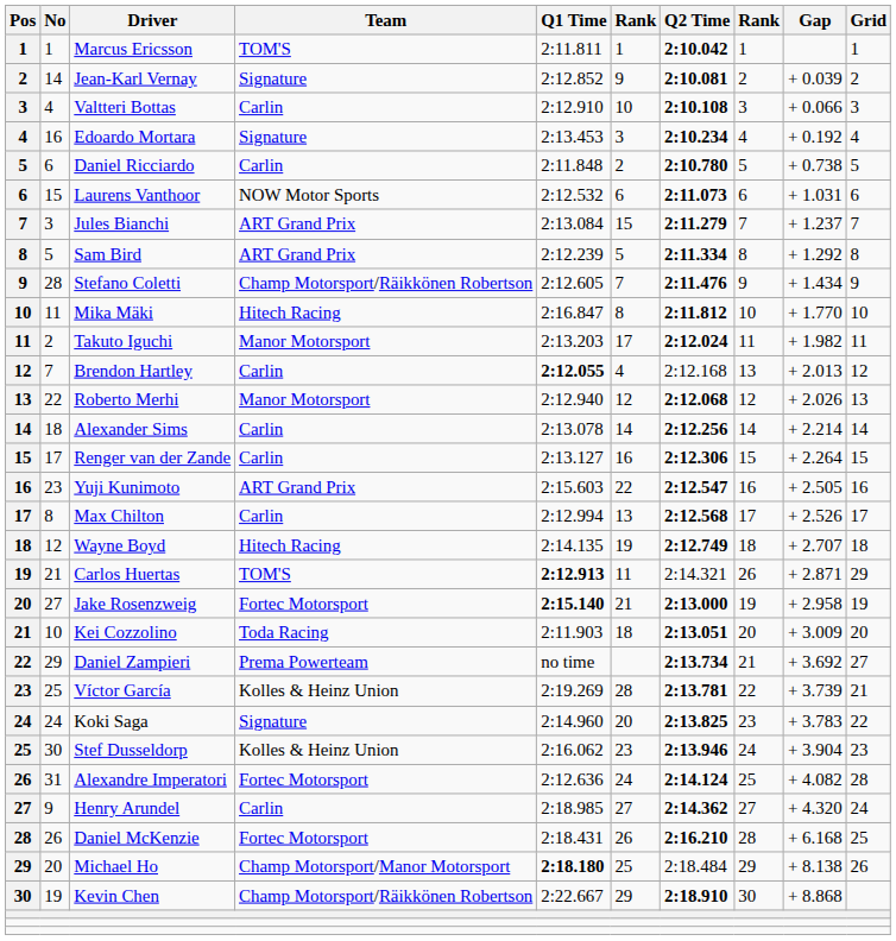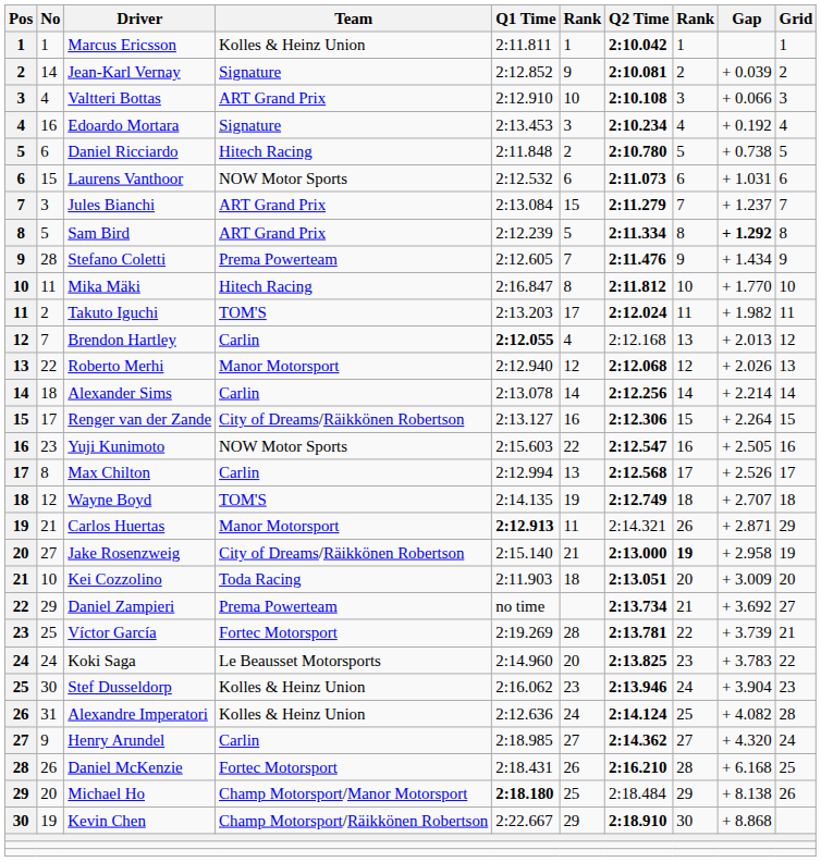 <table class="wikitable" style="font-size: 95%;">
 <tr>
 <th>Pos</th>
 <th>No</th>
 <th>Driver</th>
 <th>Team</th>
 <th>Q1 Time</th>
 <th>Rank</th>
 <th>Q2 Time</th>
 <th>Rank</th>
 <th>Gap</th>
 <th>Grid</th>
 </tr>
 <tr>
 <th>1</th>
 <td>1</td>
 <td> <a href='#'>Marcus Ericsson</a></td>
-<td><a href='#'>TOM'S</a></td>
+<td>Kolles & Heinz Union</td>
 <td>2:11.811</td>
 <td>1</td>
 <td><strong>2:10.042</strong></td>
 <td>1</td>
 <td></td>
 <td>1</td>
 </tr>
 <tr>
 <th>2</th>
 <td>14</td>
 <td> <a href='#'>Jean-Karl Vernay</a></td>
 <td><a href='#'>Signature</a></td>
 <td>2:12.852</td>
 <td>9</td>
 <td><strong>2:10.081</strong></td>
 <td>2</td>
 <td>+ 0.039</td>
 <td>2</td>
 </tr>
 <tr>
 <th>3</th>
 <td>4</td>
 <td> <a href='#'>Valtteri Bottas</a></td>
-<td><a href='#'>Carlin</a></td>
+<td><a href='#'>ART Grand Prix</a></td>
 <td>2:12.910</td>
 <td>10</td>
 <td><strong>2:10.108</strong></td>
 <td>3</td>
 <td>+ 0.066</td>
 <td>3</td>
 </tr>
 <tr>
 <th>4</th>
 <td>16</td>
 <td> <a href='#'>Edoardo Mortara</a></td>
 <td><a href='#'>Signature</a></td>
 <td>2:13.453</td>
 <td>3</td>
 <td><strong>2:10.234</strong></td>
 <td>4</td>
 <td>+ 0.192</td>
 <td>4</td>
 </tr>
 <tr>
 <th>5</th>
 <td>6</td>
 <td> <a href='#'>Daniel Ricciardo</a></td>
-<td><a href='#'>Carlin</a></td>
+<td><a href='#'>Hitech Racing</a></td>
 <td>2:11.848</td>
 <td>2</td>
 <td><strong>2:10.780</strong></td>
 <td>5</td>
 <td>+ 0.738</td>
 <td>5</td>
 </tr>
 <tr>
 <th>6</th>
 <td>15</td>
 <td> <a href='#'>Laurens Vanthoor</a></td>
 <td>NOW Motor Sports</td>
 <td>2:12.532</td>
 <td>6</td>
 <td><strong>2:11.073</strong></td>
 <td>6</td>
 <td>+ 1.031</td>
 <td>6</td>
 </tr>
 <tr>
 <th>7</th>
 <td>3</td>
 <td> <a href='#'>Jules Bianchi</a></td>
 <td><a href='#'>ART Grand Prix</a></td>
 <td>2:13.084</td>
 <td>15</td>
 <td><strong>2:11.279</strong></td>
 <td>7</td>
 <td>+ 1.237</td>
 <td>7</td>
 </tr>
 <tr>
 <th>8</th>
 <td>5</td>
 <td> <a href='#'>Sam Bird</a></td>
 <td><a href='#'>ART Grand Prix</a></td>
 <td>2:12.239</td>
 <td>5</td>
 <td><strong>2:11.334</strong></td>
 <td>8</td>
-<td>+ 1.292</td>
+<td><strong>+ 1.292</strong></td>
 <td>8</td>
 </tr>
 <tr>
 <th>9</th>
 <td>28</td>
 <td> <a href='#'>Stefano Coletti</a></td>
-<td><a href='#'>Champ Motorsport</a>/<a href='#'>Räikkönen Robertson</a></td>
+<td><a href='#'>Prema Powerteam</a></td>
 <td>2:12.605</td>
 <td>7</td>
 <td><strong>2:11.476</strong></td>
 <td>9</td>
 <td>+ 1.434</td>
 <td>9</td>
 </tr>
 <tr>
 <th>10</th>
 <td>11</td>
 <td> <a href='#'>Mika Mäki</a></td>
 <td><a href='#'>Hitech Racing</a></td>
 <td>2:16.847</td>
 <td>8</td>
 <td><strong>2:11.812</strong></td>
 <td>10</td>
 <td>+ 1.770</td>
 <td>10</td>
 </tr>
 <tr>
 <th>11</th>
 <td>2</td>
 <td> <a href='#'>Takuto Iguchi</a></td>
-<td><a href='#'>Manor Motorsport</a></td>
+<td><a href='#'>TOM'S</a></td>
 <td>2:13.203</td>
 <td>17</td>
 <td><strong>2:12.024</strong></td>
 <td>11</td>
 <td>+ 1.982</td>
 <td>11</td>
 </tr>
 <tr>
 <th>12</th>
 <td>7</td>
 <td> <a href='#'>Brendon Hartley</a></td>
 <td><a href='#'>Carlin</a></td>
 <td><strong>2:12.055</strong></td>
 <td>4</td>
 <td>2:12.168</td>
 <td>13</td>
 <td>+ 2.013</td>
 <td>12</td>
 </tr>
 <tr>
 <th>13</th>
 <td>22</td>
 <td> <a href='#'>Roberto Merhi</a></td>
 <td><a href='#'>Manor Motorsport</a></td>
 <td>2:12.940</td>
 <td>12</td>
 <td><strong>2:12.068</strong></td>
 <td>12</td>
 <td>+ 2.026</td>
 <td>13</td>
 </tr>
 <tr>
 <th>14</th>
 <td>18</td>
 <td> <a href='#'>Alexander Sims</a></td>
 <td><a href='#'>Carlin</a></td>
 <td>2:13.078</td>
 <td>14</td>
 <td><strong>2:12.256</strong></td>
 <td>14</td>
 <td>+ 2.214</td>
 <td>14</td>
 </tr>
 <tr>
 <th>15</th>
 <td>17</td>
 <td> <a href='#'>Renger van der Zande</a></td>
-<td><a href='#'>Carlin</a></td>
+<td><a href='#'>City of Dreams</a>/<a href='#'>Räikkönen Robertson</a></td>
 <td>2:13.127</td>
 <td>16</td>
 <td><strong>2:12.306</strong></td>
 <td>15</td>
 <td>+ 2.264</td>
 <td>15</td>
 </tr>
 <tr>
 <th>16</th>
 <td>23</td>
 <td> <a href='#'>Yuji Kunimoto</a></td>
-<td><a href='#'>ART Grand Prix</a></td>
+<td>NOW Motor Sports</td>
 <td>2:15.603</td>
 <td>22</td>
 <td><strong>2:12.547</strong></td>
 <td>16</td>
 <td>+ 2.505</td>
 <td>16</td>
 </tr>
 <tr>
 <th>17</th>
 <td>8</td>
 <td> <a href='#'>Max Chilton</a></td>
 <td><a href='#'>Carlin</a></td>
 <td>2:12.994</td>
 <td>13</td>
 <td><strong>2:12.568</strong></td>
 <td>17</td>
 <td>+ 2.526</td>
 <td>17</td>
 </tr>
 <tr>
 <th>18</th>
 <td>12</td>
 <td> <a href='#'>Wayne Boyd</a></td>
-<td><a href='#'>Hitech Racing</a></td>
+<td><a href='#'>TOM'S</a></td>
 <td>2:14.135</td>
 <td>19</td>
 <td><strong>2:12.749</strong></td>
 <td>18</td>
 <td>+ 2.707</td>
 <td>18</td>
 </tr>
 <tr>
 <th>19</th>
 <td>21</td>
 <td> <a href='#'>Carlos Huertas</a></td>
-<td><a href='#'>TOM'S</a></td>
+<td><a href='#'>Manor Motorsport</a></td>
 <td><strong>2:12.913</strong></td>
 <td>11</td>
 <td>2:14.321</td>
 <td>26</td>
 <td>+ 2.871</td>
 <td>29</td>
 </tr>
 <tr>
 <th>20</th>
 <td>27</td>
 <td> <a href='#'>Jake Rosenzweig</a></td>
-<td><a href='#'>Fortec Motorsport</a></td>
-<td><strong>2:15.140</strong></td>
+<td><a href='#'>City of Dreams</a>/<a href='#'>Räikkönen Robertson</a></td>
+<td>2:15.140</td>
 <td>21</td>
 <td><strong>2:13.000</strong></td>
-<td>19</td>
+<td><strong>19</strong></td>
 <td>+ 2.958</td>
 <td>19</td>
 </tr>
 <tr>
 <th>21</th>
 <td>10</td>
 <td> <a href='#'>Kei Cozzolino</a></td>
 <td><a href='#'>Toda Racing</a></td>
 <td>2:11.903</td>
 <td>18</td>
 <td><strong>2:13.051</strong></td>
 <td>20</td>
 <td>+ 3.009</td>
 <td>20</td>
 </tr>
 <tr>
 <th>22</th>
 <td>29</td>
 <td> <a href='#'>Daniel Zampieri</a></td>
 <td><a href='#'>Prema Powerteam</a></td>
 <td>no time</td>
 <td></td>
 <td><strong>2:13.734</strong></td>
 <td>21</td>
 <td>+ 3.692</td>
 <td>27</td>
 </tr>
 <tr>
 <th>23</th>
 <td>25</td>
 <td> <a href='#'>Víctor García</a></td>
-<td>Kolles & Heinz Union</td>
+<td><a href='#'>Fortec Motorsport</a></td>
 <td>2:19.269</td>
 <td>28</td>
 <td><strong>2:13.781</strong></td>
 <td>22</td>
 <td>+ 3.739</td>
 <td>21</td>
 </tr>
 <tr>
 <th>24</th>
 <td>24</td>
 <td> Koki Saga</td>
-<td><a href='#'>Signature</a></td>
+<td>Le Beausset Motorsports</td>
 <td>2:14.960</td>
 <td>20</td>
 <td><strong>2:13.825</strong></td>
 <td>23</td>
 <td>+ 3.783</td>
 <td>22</td>
 </tr>
 <tr>
 <th>25</th>
 <td>30</td>
 <td> <a href='#'>Stef Dusseldorp</a></td>
 <td>Kolles & Heinz Union</td>
 <td>2:16.062</td>
 <td>23</td>
 <td><strong>2:13.946</strong></td>
 <td>24</td>
 <td>+ 3.904</td>
 <td>23</td>
 </tr>
 <tr>
 <th>26</th>
 <td>31</td>
 <td> <a href='#'>Alexandre Imperatori</a></td>
-<td><a href='#'>Fortec Motorsport</a></td>
+<td>Kolles & Heinz Union</td>
 <td>2:12.636</td>
 <td>24</td>
 <td><strong>2:14.124</strong></td>
 <td>25</td>
 <td>+ 4.082</td>
 <td>28</td>
 </tr>
 <tr>
 <th>27</th>
 <td>9</td>
 <td> <a href='#'>Henry Arundel</a></td>
 <td><a href='#'>Carlin</a></td>
 <td>2:18.985</td>
 <td>27</td>
 <td><strong>2:14.362</strong></td>
 <td>27</td>
 <td>+ 4.320</td>
 <td>24</td>
 </tr>
 <tr>
 <th>28</th>
 <td>26</td>
 <td> <a href='#'>Daniel McKenzie</a></td>
 <td><a href='#'>Fortec Motorsport</a></td>
 <td>2:18.431</td>
 <td>26</td>
 <td><strong>2:16.210</strong></td>
 <td>28</td>
 <td>+ 6.168</td>
 <td>25</td>
 </tr>
 <tr>
 <th>29</th>
 <td>20</td>
 <td> <a href='#'>Michael Ho</a></td>
 <td><a href='#'>Champ Motorsport</a>/<a href='#'>Manor Motorsport</a></td>
 <td><strong>2:18.180</strong></td>
 <td>25</td>
 <td>2:18.484</td>
 <td>29</td>
 <td>+ 8.138</td>
 <td>26</td>
 </tr>
 <tr>
 <th>30</th>
 <td>19</td>
 <td> <a href='#'>Kevin Chen</a></td>
 <td><a href='#'>Champ Motorsport</a>/<a href='#'>Räikkönen Robertson</a></td>
 <td>2:22.667</td>
 <td>29</td>
 <td><strong>2:18.910</strong></td>
 <td>30</td>
 <td>+ 8.868</td>
 <td></td>
 </tr>
 <tr>
 <th colspan=10></th>
 </tr>
 <tr>
 <td colspan=10></td>
 </tr>
 <tr>
 <td colspan=10></td>
 </tr>
 </table>
